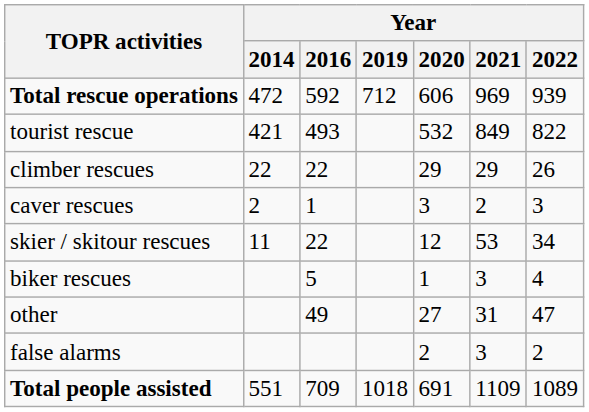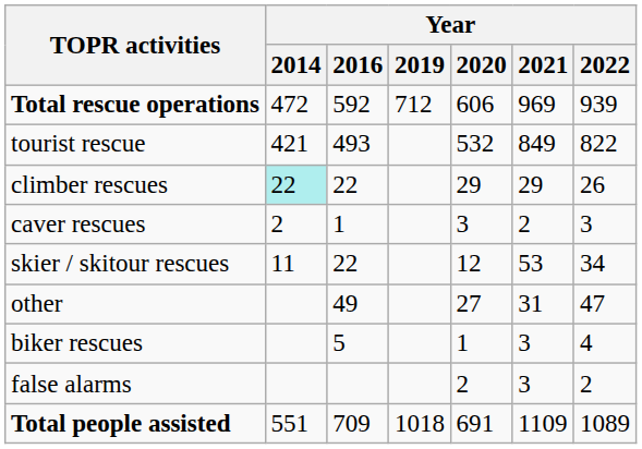 <table class="wikitable">
 <tr>
 <th rowspan="2">TOPR activities</th>
 <th colspan="6">Year</th>
 </tr>
 <tr>
 <th>2014</th>
 <th>2016</th>
 <th>2019</th>
 <th>2020</th>
 <th>2021</th>
 <th>2022</th>
 </tr>
 <tr>
 <td><strong>Total rescue operations</strong></td>
 <td>472</td>
 <td>592</td>
 <td>712</td>
 <td>606</td>
 <td>969</td>
 <td>939</td>
 </tr>
 <tr>
 <td>tourist rescue</td>
 <td>421</td>
 <td>493</td>
 <td></td>
 <td>532</td>
 <td>849</td>
 <td>822</td>
 </tr>
 <tr>
 <td>climber rescues</td>
-<td>22</td>
+<td style="background: paleturquoise;">22</td>
 <td>22</td>
 <td></td>
 <td>29</td>
 <td>29</td>
 <td>26</td>
 </tr>
 <tr>
 <td>caver rescues</td>
 <td>2</td>
 <td>1</td>
 <td></td>
 <td>3</td>
 <td>2</td>
 <td>3</td>
 </tr>
 <tr>
 <td>skier / skitour rescues</td>
 <td>11</td>
 <td>22</td>
 <td></td>
 <td>12</td>
 <td>53</td>
 <td>34</td>
 </tr>
 <tr>
+<td>other</td>
+<td></td>
+<td>49</td>
+<td></td>
+<td>27</td>
+<td>31</td>
+<td>47</td>
+</tr>
+<tr>
 <td>biker rescues</td>
 <td></td>
 <td>5</td>
 <td></td>
 <td>1</td>
 <td>3</td>
 <td>4</td>
-</tr>
-<tr>
-<td>other</td>
-<td></td>
-<td>49</td>
-<td></td>
-<td>27</td>
-<td>31</td>
-<td>47</td>
 </tr>
 <tr>
 <td>false alarms</td>
 <td></td>
 <td></td>
 <td></td>
 <td>2</td>
 <td>3</td>
 <td>2</td>
 </tr>
 <tr>
 <td><strong>Total people assisted</strong></td>
 <td>551</td>
 <td>709</td>
 <td>1018</td>
 <td>691</td>
 <td>1109</td>
 <td>1089</td>
 </tr>
 </table>
